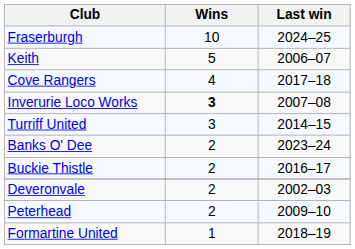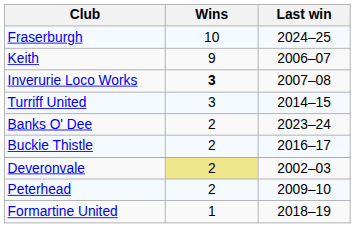 <table class="wikitable" style="text-align: center;">
 <tr>
 <th width=180>Club</th>
 <th width=100>Wins</th>
 <th width=100>Last win</th>
 </tr>
 <tr bgcolor=#F4FAFF>
 <td align=left><a href='#'>Fraserburgh</a></td>
 <td>10</td>
 <td>2024–25</td>
 </tr>
 <tr>
 <td align=left><a href='#'>Keith</a></td>
-<td>5</td>
+<td>9</td>
 <td>2006–07</td>
-</tr>
-<tr bgcolor=#F4FAFF>
-<td align=left><a href='#'>Cove Rangers</a></td>
-<td>4</td>
-<td>2017–18</td>
 </tr>
 <tr>
 <td align=left><a href='#'>Inverurie Loco Works</a></td>
 <td><strong>3</strong></td>
 <td>2007–08</td>
 </tr>
 <tr bgcolor=#F4FAFF>
 <td align=left><a href='#'>Turriff United</a></td>
 <td>3</td>
 <td>2014–15</td>
 </tr>
 <tr>
 <td align=left><a href='#'>Banks O' Dee</a></td>
 <td>2</td>
 <td>2023–24</td>
 </tr>
 <tr bgcolor=#F4FAFF>
 <td align=left><a href='#'>Buckie Thistle</a></td>
 <td>2</td>
 <td>2016–17</td>
 </tr>
 <tr>
 </tr>
 <tr>
 <td align=left><a href='#'>Deveronvale</a></td>
-<td>2</td>
+<td style="background: khaki;">2</td>
 <td>2002–03</td>
 </tr>
 <tr bgcolor=#F4FAFF>
 <td align=left><a href='#'>Peterhead</a></td>
 <td>2</td>
 <td>2009–10</td>
 </tr>
 <tr>
 <td align=left><a href='#'>Formartine United</a></td>
 <td>1</td>
 <td>2018–19</td>
 </tr>
 </table>
